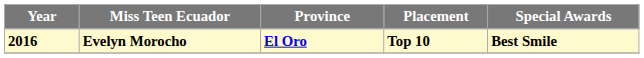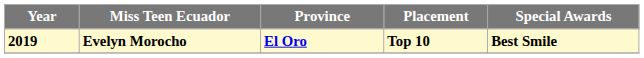 <table class="wikitable sortable" style="font-size: 95%;">
 <tr>
 <th width="70" style="background-color:#787878;color:#FFFFFF;">Year</th>
 <th width="180" style="background-color:#787878;color:#FFFFFF;">Miss Teen Ecuador</th>
 <th width="120" style="background-color:#787878;color:#FFFFFF;">Province</th>
 <th width="100" style="background-color:#787878;color:#FFFFFF;">Placement</th>
 <th width="149" style="background-color:#787878;color:#FFFFFF;">Special Awards</th>
 </tr>
 <tr>
 </tr>
 <tr style="background-color:#FFFACD; font-weight: bold">
-<td>2016</td>
+<td>2019</td>
 <td>Evelyn Morocho</td>
 <td> <a href='#'>El Oro</a></td>
 <td>Top 10</td>
 <td>Best Smile</td>
 </tr>
 <tr>
 </tr>
 </table>
